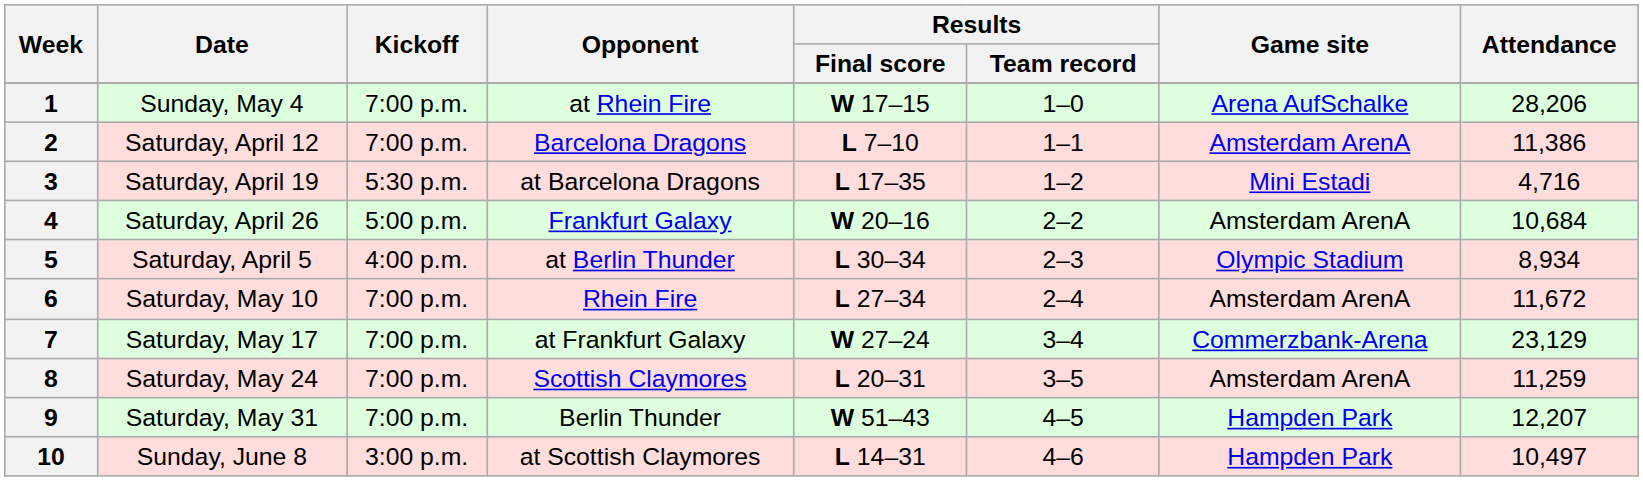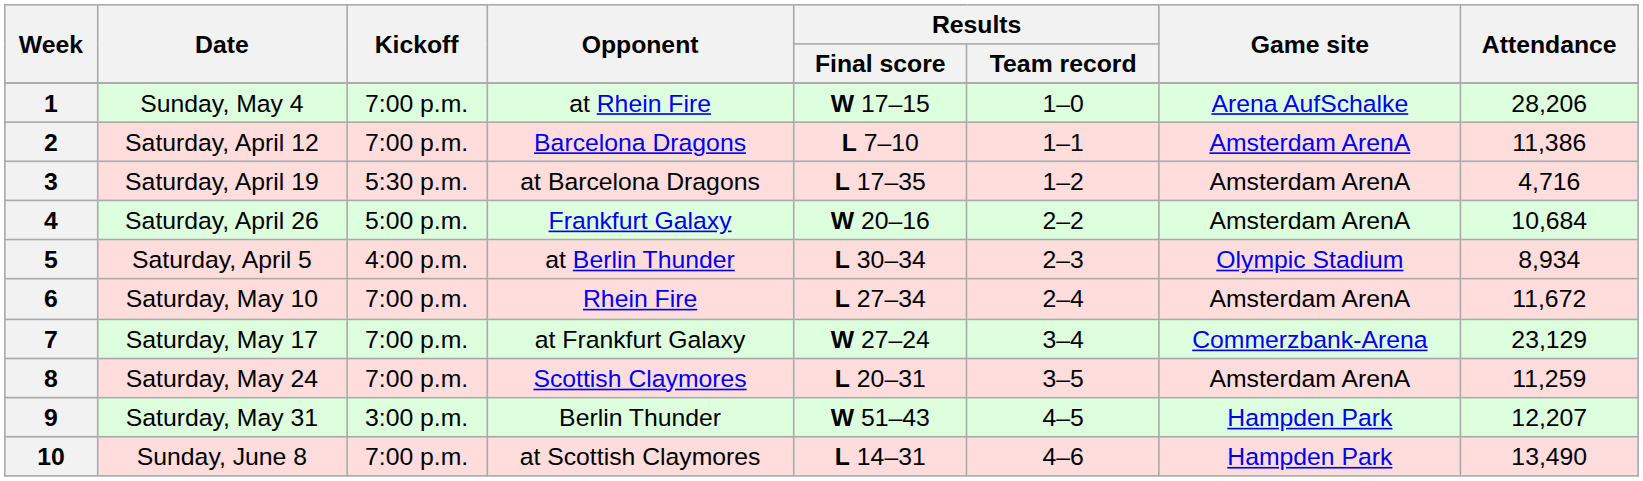 <table class="wikitable" style="font-size:95%; text-align:center; width:66em">
 <tr>
 <th rowspan="2">Week</th>
 <th rowspan="2">Date</th>
 <th rowspan="2">Kickoff </th>
 <th rowspan="2">Opponent</th>
 <th colspan="2">Results</th>
 <th rowspan="2">Game site</th>
 <th rowspan="2">Attendance</th>
 </tr>
 <tr>
 <th>Final score</th>
 <th>Team record</th>
 </tr>
 <tr>
 </tr>
 <tr bgcolor="#DFD">
 <th>1</th>
 <td>Sunday, May 4</td>
 <td>7:00 p.m.</td>
 <td>at <a href='#'>Rhein Fire</a></td>
 <td><strong>W</strong> 17–15</td>
 <td>1–0</td>
 <td><a href='#'>Arena AufSchalke</a></td>
 <td>28,206</td>
 </tr>
 <tr bgcolor="#FDD">
 <th>2</th>
 <td>Saturday, April 12</td>
 <td>7:00 p.m.</td>
 <td><a href='#'>Barcelona Dragons</a></td>
 <td><strong>L</strong> 7–10</td>
 <td>1–1</td>
 <td><a href='#'>Amsterdam ArenA</a></td>
 <td>11,386</td>
 </tr>
 <tr bgcolor="#FDD">
 <th>3</th>
 <td>Saturday, April 19</td>
 <td>5:30 p.m.</td>
 <td>at Barcelona Dragons</td>
 <td><strong>L</strong> 17–35</td>
 <td>1–2</td>
-<td><a href='#'>Mini Estadi</a></td>
+<td>Amsterdam ArenA</td>
 <td>4,716</td>
 </tr>
 <tr bgcolor="#DFD">
 <th>4</th>
 <td>Saturday, April 26</td>
 <td>5:00 p.m.</td>
 <td><a href='#'>Frankfurt Galaxy</a></td>
 <td><strong>W</strong> 20–16</td>
 <td>2–2</td>
 <td>Amsterdam ArenA</td>
 <td>10,684</td>
 </tr>
 <tr bgcolor="#FDD">
 <th>5</th>
 <td>Saturday, April 5</td>
 <td>4:00 p.m.</td>
 <td>at <a href='#'>Berlin Thunder</a></td>
 <td><strong>L</strong> 30–34</td>
 <td>2–3</td>
 <td><a href='#'>Olympic Stadium</a></td>
 <td>8,934</td>
 </tr>
 <tr bgcolor="#FDD">
 <th>6</th>
 <td>Saturday, May 10</td>
 <td>7:00 p.m.</td>
 <td><a href='#'>Rhein Fire</a></td>
 <td><strong>L</strong> 27–34</td>
 <td>2–4</td>
 <td>Amsterdam ArenA</td>
 <td>11,672</td>
 </tr>
 <tr bgcolor="#DFD">
 <th>7</th>
 <td>Saturday, May 17</td>
 <td>7:00 p.m.</td>
 <td>at Frankfurt Galaxy</td>
 <td><strong>W</strong> 27–24</td>
 <td>3–4</td>
 <td><a href='#'>Commerzbank-Arena</a></td>
 <td>23,129</td>
 </tr>
 <tr bgcolor="#FDD">
 <th>8</th>
 <td>Saturday, May 24</td>
 <td>7:00 p.m.</td>
 <td><a href='#'>Scottish Claymores</a></td>
 <td><strong>L</strong> 20–31</td>
 <td>3–5</td>
 <td>Amsterdam ArenA</td>
 <td>11,259</td>
 </tr>
 <tr bgcolor="#DFD">
 <th>9</th>
 <td>Saturday, May 31</td>
-<td>7:00 p.m.</td>
+<td>3:00 p.m.</td>
 <td>Berlin Thunder</td>
 <td><strong>W</strong> 51–43</td>
 <td>4–5</td>
 <td><a href='#'>Hampden Park</a></td>
 <td>12,207</td>
 </tr>
 <tr bgcolor="#FDD">
 <th>10</th>
 <td>Sunday, June 8</td>
-<td>3:00 p.m.</td>
+<td>7:00 p.m.</td>
 <td>at Scottish Claymores</td>
 <td><strong>L</strong> 14–31</td>
 <td>4–6</td>
 <td><a href='#'>Hampden Park</a></td>
-<td>10,497</td>
+<td>13,490</td>
 </tr>
 </table>
